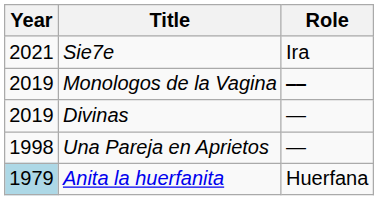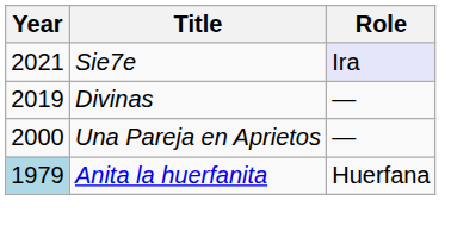 <table class="wikitable">
 <tr>
 <th>Year</th>
 <th>Title</th>
 <th>Role</th>
 </tr>
 <tr>
 <td>2021</td>
 <td><em>Sie7e</em></td>
-<td>Ira</td>
-</tr>
-<tr>
-<td>2019</td>
-<td><em>Monologos de la Vagina</em></td>
-<td>⎯⎯</td>
+<td style="background: lavender;">Ira</td>
 </tr>
 <tr>
 <td>2019</td>
 <td><em>Divinas</em></td>
 <td>—</td>
 </tr>
 <tr>
-<td>1998</td>
+<td>2000</td>
 <td><em>Una Pareja en Aprietos</em></td>
 <td>—</td>
 </tr>
 <tr>
 <td style="background: lightblue;">1979</td>
 <td><a href='#'><em>Anita la huerfanita</em></a></td>
 <td>Huerfana</td>
 </tr>
 </table>
